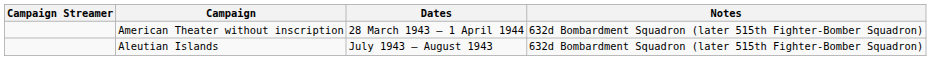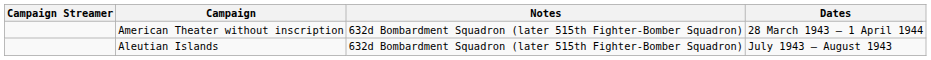 <table class="wikitable">
 <tr style="background:#efefef;">
 <th>Campaign Streamer</th>
 <th>Campaign</th>
+<th>Notes</th>
 <th>Dates</th>
-<th>Notes</th>
 </tr>
 <tr>
 <td></td>
 <td>American Theater without inscription</td>
+<td>632d Bombardment Squadron (later 515th Fighter-Bomber Squadron)</td>
 <td>28 March 1943 – 1 April 1944</td>
-<td>632d Bombardment Squadron (later 515th Fighter-Bomber Squadron)</td>
 </tr>
 <tr>
 <td></td>
 <td>Aleutian Islands</td>
+<td>632d Bombardment Squadron (later 515th Fighter-Bomber Squadron)</td>
 <td>July 1943 – August 1943</td>
-<td>632d Bombardment Squadron (later 515th Fighter-Bomber Squadron)</td>
 </tr>
 </table>
